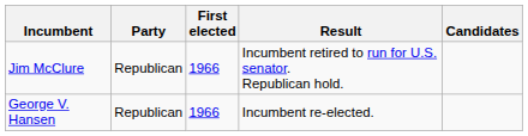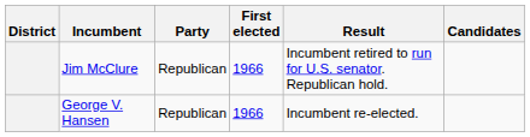 <table class=wikitable>
 <tr valign=bottom>
+<th>District</th>
 <th>Incumbent</th>
 <th>Party</th>
 <th>First<br>elected</th>
 <th>Result</th>
 <th>Candidates</th>
 </tr>
 <tr>
+<th></th>
 <td><a href='#'>Jim McClure</a></td>
 <td>Republican</td>
 <td><a href='#'>1966</a></td>
 <td>Incumbent retired to <a href='#'>run for U.S. senator</a>.<br>Republican hold.</td>
 <td nowrap></td>
 </tr>
 <tr>
+<th></th>
 <td><a href='#'>George V. Hansen</a></td>
 <td>Republican</td>
 <td><a href='#'>1966</a></td>
 <td>Incumbent re-elected.</td>
 <td nowrap></td>
 </tr>
 </table>
